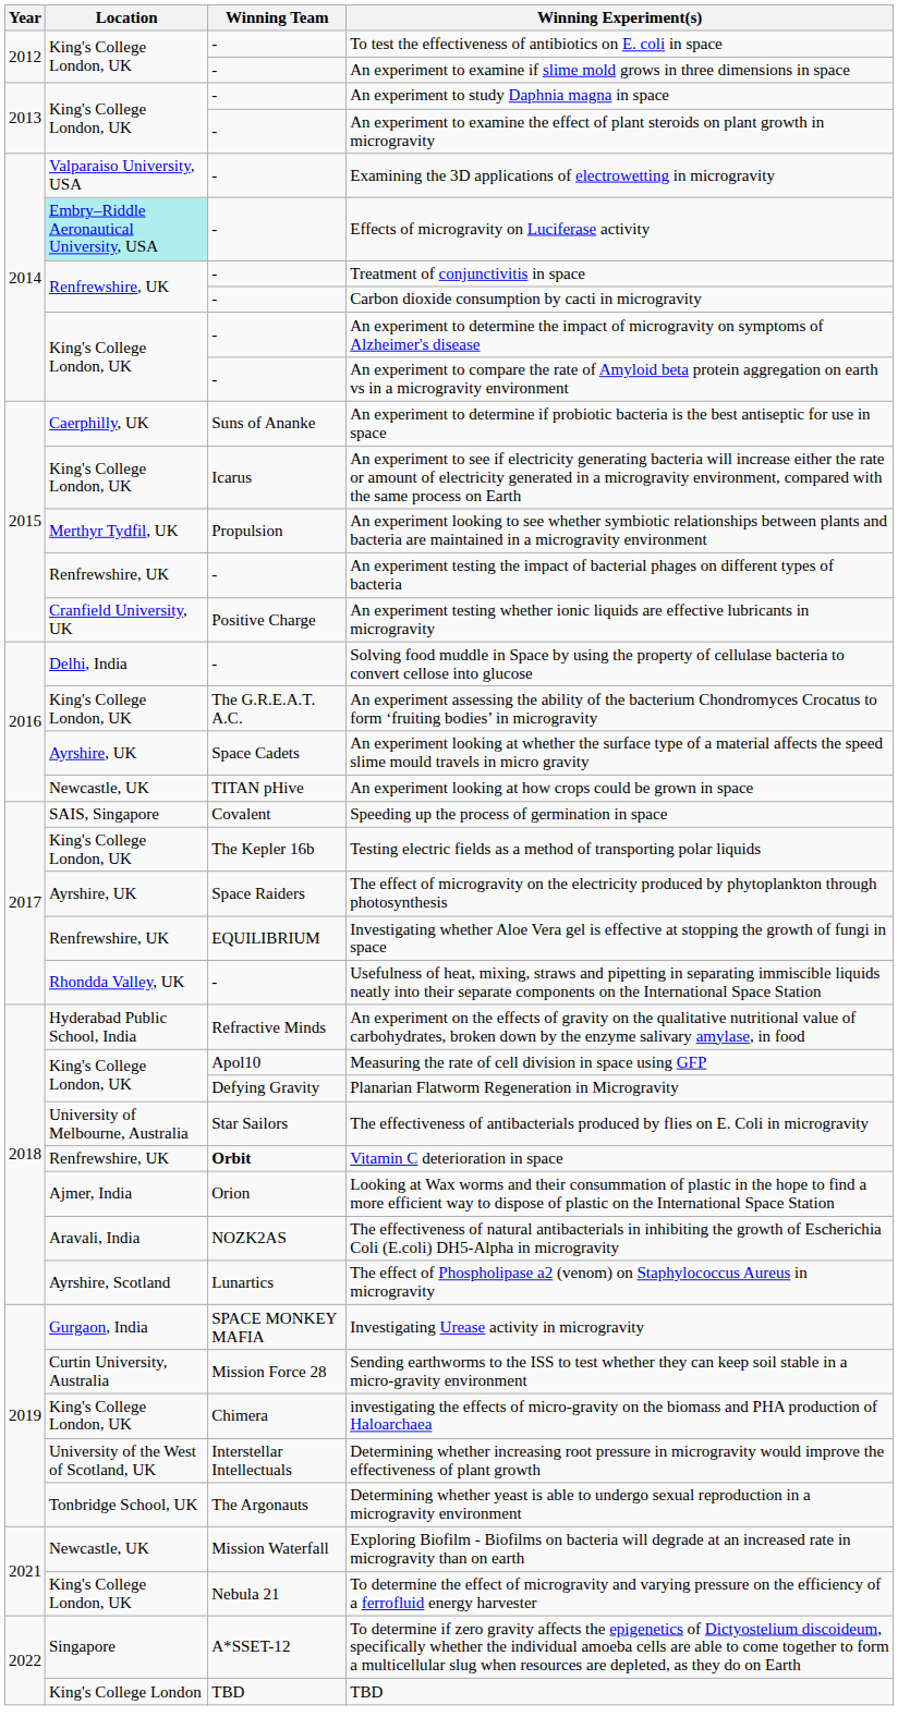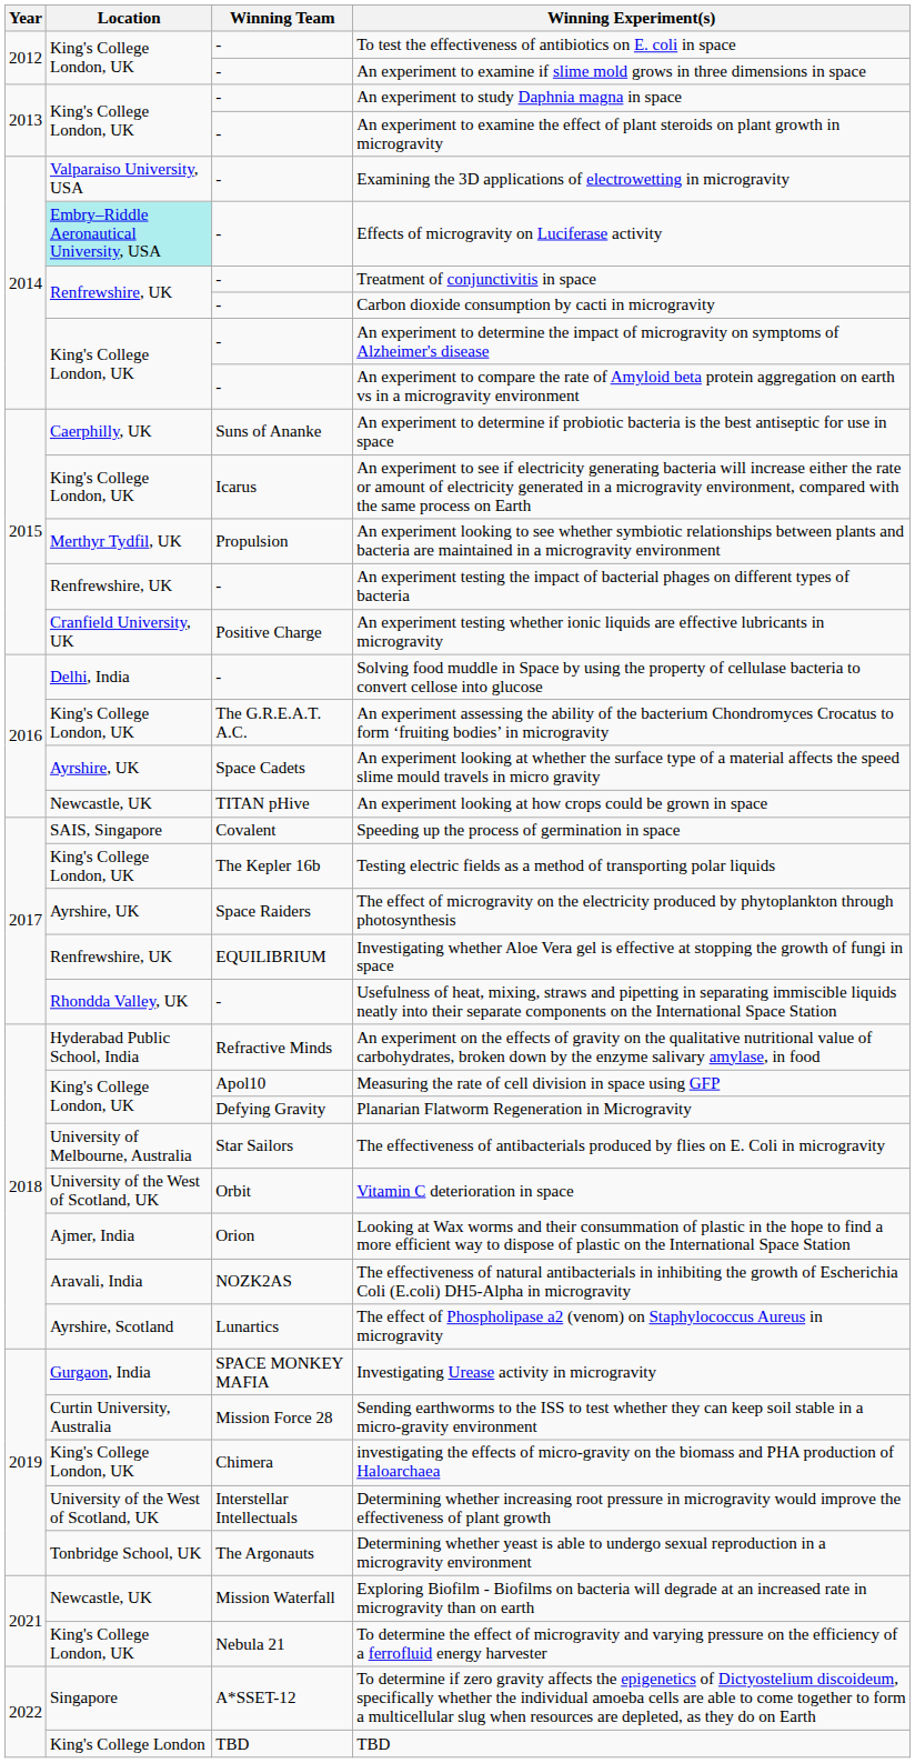 <table class="wikitable">
 <tr>
 <th>Year</th>
 <th>Location</th>
 <th>Winning Team</th>
 <th>Winning Experiment(s)</th>
 </tr>
 <tr>
 <td rowspan="2">2012</td>
 <td rowspan="2">King's College London, UK</td>
 <td>-</td>
 <td>To test the effectiveness of antibiotics on <a href='#'>E. coli</a> in space</td>
 </tr>
 <tr>
 <td>-</td>
 <td>An experiment to examine if <a href='#'>slime mold</a> grows in three dimensions in space</td>
 </tr>
 <tr>
 <td rowspan="2">2013</td>
 <td rowspan="2">King's College London, UK</td>
 <td>-</td>
 <td>An experiment to study <a href='#'>Daphnia magna</a> in space</td>
 </tr>
 <tr>
 <td>-</td>
 <td>An experiment to examine the effect of plant steroids on plant growth in microgravity</td>
 </tr>
 <tr>
 <td rowspan="6">2014</td>
 <td><a href='#'>Valparaiso University</a>, USA</td>
 <td>-</td>
 <td>Examining the 3D applications of <a href='#'>electrowetting</a> in microgravity</td>
 </tr>
 <tr>
 <td style="background: paleturquoise;"><a href='#'>Embry–Riddle Aeronautical University</a>, USA</td>
 <td>-</td>
 <td>Effects of microgravity on <a href='#'>Luciferase</a> activity</td>
 </tr>
 <tr>
 <td rowspan="2"><a href='#'>Renfrewshire</a>, UK</td>
 <td>-</td>
 <td>Treatment of <a href='#'>conjunctivitis</a> in space</td>
 </tr>
 <tr>
 <td>-</td>
 <td>Carbon dioxide consumption by cacti in microgravity</td>
 </tr>
 <tr>
 <td rowspan="2">King's College London, UK</td>
 <td>-</td>
 <td>An experiment to determine the impact of microgravity on symptoms of <a href='#'>Alzheimer's disease</a></td>
 </tr>
 <tr>
 <td>-</td>
 <td>An experiment to compare the rate of <a href='#'>Amyloid beta</a> protein aggregation on earth vs in a microgravity environment</td>
 </tr>
 <tr>
 <td rowspan="5">2015</td>
 <td><a href='#'>Caerphilly</a>, UK</td>
 <td>Suns of Ananke</td>
 <td>An experiment to determine if probiotic bacteria is the best antiseptic for use in space</td>
 </tr>
 <tr>
 <td>King's College London, UK</td>
 <td>Icarus</td>
 <td>An experiment to see if electricity generating bacteria will increase either the rate or amount of electricity generated in a microgravity environment, compared with the same process on Earth</td>
 </tr>
 <tr>
 <td><a href='#'>Merthyr Tydfil</a>, UK</td>
 <td>Propulsion</td>
 <td>An experiment looking to see whether symbiotic relationships between plants and bacteria are maintained in a microgravity environment</td>
 </tr>
 <tr>
 <td>Renfrewshire, UK</td>
 <td>-</td>
 <td>An experiment testing the impact of bacterial phages on different types of bacteria</td>
 </tr>
 <tr>
 <td><a href='#'>Cranfield University</a>, UK</td>
 <td>Positive Charge</td>
 <td>An experiment testing whether ionic liquids are effective lubricants in microgravity</td>
 </tr>
 <tr>
 <td rowspan="4">2016</td>
 <td><a href='#'>Delhi</a>, India</td>
 <td>-</td>
 <td>Solving food muddle in Space by using the property of cellulase bacteria to convert cellose into glucose</td>
 </tr>
 <tr>
 <td>King's College London, UK</td>
 <td>The G.R.E.A.T. A.C.</td>
 <td>An experiment assessing the ability of the bacterium Chondromyces Crocatus to form ‘fruiting bodies’ in microgravity</td>
 </tr>
 <tr>
 <td><a href='#'>Ayrshire</a>, UK</td>
 <td>Space Cadets</td>
 <td>An experiment looking at whether the surface type of a material affects the speed slime mould travels in micro gravity</td>
 </tr>
 <tr>
 <td>Newcastle, UK</td>
 <td>TITAN pHive</td>
 <td>An experiment looking at how crops could be grown in space</td>
 </tr>
 <tr>
 <td rowspan="5">2017</td>
 <td>SAIS, Singapore</td>
 <td>Covalent</td>
 <td>Speeding up the process of germination in space</td>
 </tr>
 <tr>
 <td>King's College London, UK</td>
 <td>The Kepler 16b</td>
 <td>Testing electric fields as a method of transporting polar liquids</td>
 </tr>
 <tr>
 <td>Ayrshire, UK</td>
 <td>Space Raiders</td>
 <td>The effect of microgravity on the electricity produced by phytoplankton through photosynthesis</td>
 </tr>
 <tr>
 <td>Renfrewshire, UK</td>
 <td>EQUILIBRIUM</td>
 <td>Investigating whether Aloe Vera gel is effective at stopping the growth of fungi in space</td>
 </tr>
 <tr>
 <td><a href='#'>Rhondda Valley</a>, UK</td>
 <td>-</td>
 <td>Usefulness of heat, mixing, straws and pipetting in separating immiscible liquids neatly into their separate components on the International Space Station</td>
 </tr>
 <tr>
 <td rowspan="8">2018</td>
 <td>Hyderabad Public School, India</td>
 <td>Refractive Minds</td>
 <td>An experiment on the effects of gravity on the qualitative nutritional value of carbohydrates, broken down by the enzyme salivary <a href='#'>amylase</a>, in food</td>
 </tr>
 <tr>
 <td rowspan="2">King's College London, UK</td>
 <td>Apol10</td>
 <td>Measuring the rate of cell division in space using <a href='#'>GFP</a></td>
 </tr>
 <tr>
 <td>Defying Gravity</td>
 <td>Planarian Flatworm Regeneration in Microgravity</td>
 </tr>
 <tr>
 <td>University of Melbourne, Australia</td>
 <td>Star Sailors</td>
 <td>The effectiveness of antibacterials produced by flies on E. Coli in microgravity</td>
 </tr>
 <tr>
-<td>Renfrewshire, UK</td>
-<td><strong>Orbit</strong></td>
+<td>University of the West of Scotland, UK</td>
+<td>Orbit</td>
 <td><a href='#'>Vitamin C</a> deterioration in space</td>
 </tr>
 <tr>
 <td>Ajmer, India</td>
 <td>Orion</td>
 <td>Looking at Wax worms and their consummation of plastic in the hope to find a more efficient way to dispose of plastic on the International Space Station</td>
 </tr>
 <tr>
 <td>Aravali, India</td>
 <td>NOZK2AS</td>
 <td>The effectiveness of natural antibacterials in inhibiting the growth of Escherichia Coli (E.coli) DH5-Alpha in microgravity</td>
 </tr>
 <tr>
 <td>Ayrshire, Scotland</td>
 <td>Lunartics</td>
 <td>The effect of <a href='#'>Phospholipase a2</a> (venom) on <a href='#'>Staphylococcus Aureus</a> in microgravity</td>
 </tr>
 <tr>
 <td rowspan="5">2019</td>
 <td><a href='#'>Gurgaon</a>, India</td>
 <td>SPACE MONKEY MAFIA</td>
 <td>Investigating <a href='#'>Urease</a> activity in microgravity</td>
 </tr>
 <tr>
 <td>Curtin University, Australia</td>
 <td>Mission Force 28</td>
 <td>Sending earthworms to the ISS to test whether they can keep soil stable in a micro-gravity environment</td>
 </tr>
 <tr>
 <td>King's College London, UK</td>
 <td>Chimera</td>
 <td>investigating the effects of micro-gravity on the biomass and PHA production of <a href='#'>Haloarchaea</a></td>
 </tr>
 <tr>
 <td>University of the West of Scotland, UK</td>
 <td>Interstellar Intellectuals</td>
 <td>Determining whether increasing root pressure in microgravity would improve the effectiveness of plant growth</td>
 </tr>
 <tr>
 <td>Tonbridge School, UK</td>
 <td>The Argonauts</td>
 <td>Determining whether yeast is able to undergo sexual reproduction in a microgravity environment</td>
 </tr>
 <tr>
 <td rowspan="2">2021</td>
 <td>Newcastle, UK</td>
 <td>Mission Waterfall</td>
 <td>Exploring Biofilm - Biofilms on bacteria will degrade at an increased rate in microgravity than on earth</td>
 </tr>
 <tr>
 <td>King's College London, UK</td>
 <td>Nebula 21</td>
 <td>To determine the effect of microgravity and varying pressure on the efficiency of a <a href='#'>ferrofluid</a> energy harvester</td>
 </tr>
 <tr>
 <td rowspan="2">2022</td>
 <td>Singapore</td>
 <td>A*SSET-12</td>
 <td>To determine if zero gravity affects the <a href='#'>epigenetics</a> of <a href='#'>Dictyostelium discoideum</a>, specifically whether the individual amoeba cells are able to come together to form a multicellular slug when resources are depleted, as they do on Earth</td>
 </tr>
 <tr>
 <td>King's College London</td>
 <td>TBD</td>
 <td>TBD</td>
 </tr>
 </table>
